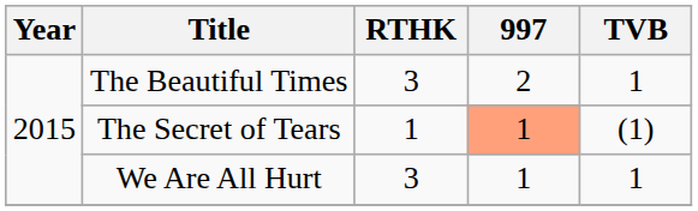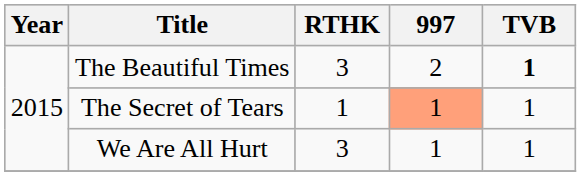 <table class="wikitable">
 <tr>
 <th>Year</th>
 <th>Title</th>
 <th width="50">RTHK <br></th>
 <th width="50">997 <br></th>
 <th width="50">TVB <br></th>
 </tr>
 <tr align="center">
 <td rowspan="3">2015</td>
 <td>The Beautiful Times</td>
 <td>3</td>
 <td>2</td>
-<td>1</td>
+<td><strong>1</strong></td>
 </tr>
 <tr align="center">
 <td>The Secret of Tears</td>
 <td>1</td>
 <td style="background: lightsalmon;">1</td>
-<td>(1)</td>
+<td>1</td>
 </tr>
 <tr align="center">
 <td>We Are All Hurt</td>
 <td>3</td>
 <td>1</td>
 <td>1</td>
 </tr>
 <tr align="center">
 </tr>
 </table>
